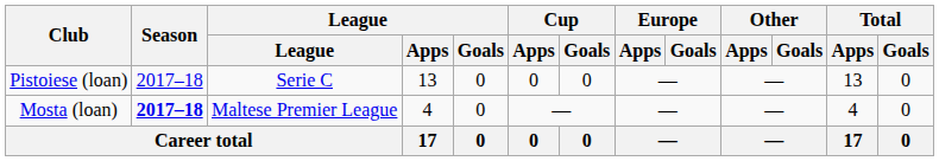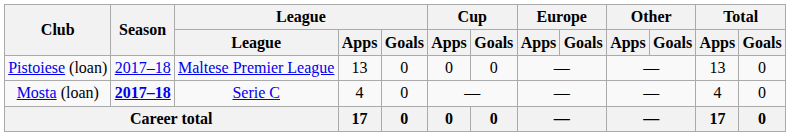 <table class="wikitable" style="text-align: center;">
 <tr>
 <th rowspan="2">Club</th>
 <th rowspan="2">Season</th>
 <th colspan="3">League</th>
 <th colspan="2">Cup</th>
 <th colspan="2">Europe</th>
 <th colspan="2">Other</th>
 <th colspan="2">Total</th>
 </tr>
 <tr>
 <th>League</th>
 <th>Apps</th>
 <th>Goals</th>
 <th>Apps</th>
 <th>Goals</th>
 <th>Apps</th>
 <th>Goals</th>
 <th>Apps</th>
 <th>Goals</th>
 <th>Apps</th>
 <th>Goals</th>
 </tr>
 <tr>
 <td><a href='#'>Pistoiese</a> (loan)</td>
 <td><a href='#'>2017–18</a></td>
-<td><a href='#'>Serie C</a></td>
+<td><a href='#'>Maltese Premier League</a></td>
 <td>13</td>
 <td>0</td>
 <td>0</td>
 <td>0</td>
 <td colspan="2">—</td>
 <td colspan="2">—</td>
 <td>13</td>
 <td>0</td>
 </tr>
 <tr>
 <td><a href='#'>Mosta</a> (loan)</td>
 <td><strong><a href='#'>2017–18</a></strong></td>
-<td><a href='#'>Maltese Premier League</a></td>
+<td><a href='#'>Serie C</a></td>
 <td>4</td>
 <td>0</td>
 <td colspan="2">—</td>
 <td colspan="2">—</td>
 <td colspan="2">—</td>
 <td>4</td>
 <td>0</td>
 </tr>
 <tr>
 <th colspan="3">Career total</th>
 <th>17</th>
 <th>0</th>
 <th>0</th>
 <th>0</th>
 <th colspan="2">—</th>
 <th colspan="2">—</th>
 <th>17</th>
 <th>0</th>
 </tr>
 </table>
